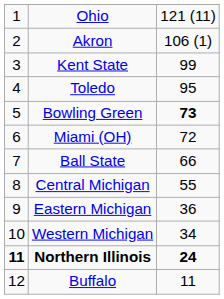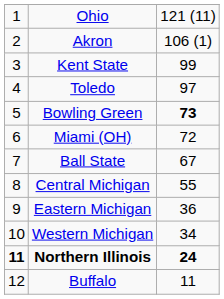 <table class="wikitable" border="1">
 <tr align=center>
 </tr>
 <tr align="center">
 <td>1</td>
 <td><a href='#'>Ohio</a></td>
 <td>121 (11)</td>
 </tr>
 <tr align="center">
 <td>2</td>
 <td><a href='#'>Akron</a></td>
 <td>106 (1)</td>
 </tr>
 <tr align="center">
 <td>3</td>
 <td><a href='#'>Kent State</a></td>
 <td>99</td>
 </tr>
 <tr align="center">
 <td>4</td>
 <td><a href='#'>Toledo</a></td>
-<td>95</td>
+<td>97</td>
 </tr>
 <tr align="center">
 <td>5</td>
 <td><a href='#'>Bowling Green</a></td>
 <td><strong>73</strong></td>
 </tr>
 <tr align="center">
 <td>6</td>
 <td><a href='#'>Miami (OH)</a></td>
 <td>72</td>
 </tr>
 <tr align="center">
 <td>7</td>
 <td><a href='#'>Ball State</a></td>
-<td>66</td>
+<td>67</td>
 </tr>
 <tr align="center">
 <td>8</td>
 <td><a href='#'>Central Michigan</a></td>
 <td>55</td>
 </tr>
 <tr align="center">
 <td>9</td>
 <td><a href='#'>Eastern Michigan</a></td>
 <td>36</td>
 </tr>
 <tr align="center">
 <td>10</td>
 <td><a href='#'>Western Michigan</a></td>
 <td>34</td>
 </tr>
 <tr align="center">
 <td><strong>11</strong></td>
 <td><strong>Northern Illinois</strong></td>
 <td><strong>24</strong></td>
 </tr>
 <tr align="center">
 <td>12</td>
 <td><a href='#'>Buffalo</a></td>
 <td>11</td>
 </tr>
 </table>
